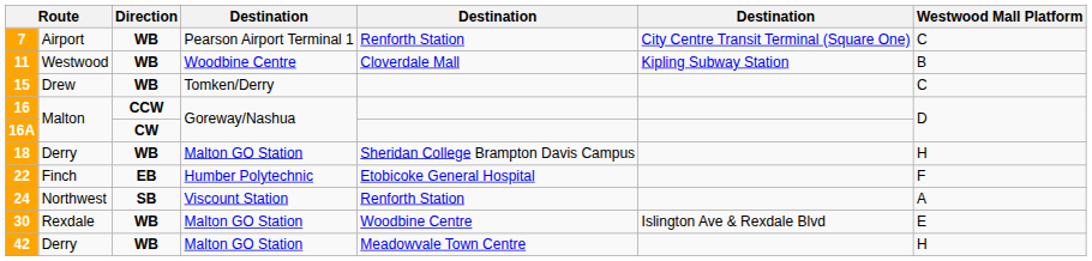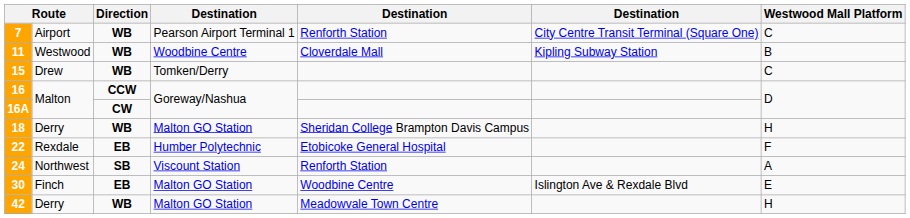 <table class="wikitable">
 <tr>
 <th colspan="2" style="font-weight: bold;">Route</th>
 <th style="font-weight: bold;">Direction</th>
 <th style="font-weight: bold;">Destination</th>
 <th style="font-weight: bold;">Destination</th>
 <th style="font-weight: bold;">Destination</th>
 <th style="font-weight: bold;">Westwood Mall Platform</th>
 </tr>
 <tr>
 <th style="background:orange;color:white" align="center" valign="center">7</th>
 <td>Airport</td>
 <td style="text-align: center; font-weight: bold;">WB</td>
 <td>Pearson Airport Terminal 1</td>
 <td><a href='#'>Renforth Station</a></td>
 <td><a href='#'>City Centre Transit Terminal (Square One)</a></td>
 <td>C</td>
 </tr>
 <tr>
 <th style="background:orange;color:white" align="center" valign="center">11</th>
 <td>Westwood</td>
 <td style="text-align: center; font-weight: bold;">WB</td>
 <td><a href='#'>Woodbine Centre</a></td>
 <td><a href='#'>Cloverdale Mall</a></td>
 <td><a href='#'>Kipling Subway Station</a></td>
 <td>B</td>
 </tr>
 <tr>
 <th style="background:orange;color:white" align="center" valign="center">15</th>
 <td>Drew</td>
 <td style="text-align: center; font-weight: bold;">WB</td>
 <td>Tomken/Derry</td>
 <td></td>
 <td></td>
 <td>C</td>
 </tr>
 <tr>
 <th style="background:orange;color:white" align="center" valign="center">16</th>
 <td rowspan="2">Malton</td>
 <td style="text-align: center; font-weight: bold;">CCW</td>
 <td rowspan="2">Goreway/Nashua</td>
 <td></td>
 <td></td>
 <td rowspan="2">D</td>
 </tr>
 <tr>
 <th style="background:orange;color:white" align="center" valign="center">16A</th>
 <td style="text-align: center; font-weight: bold;">CW</td>
 <td></td>
 <td></td>
 </tr>
 <tr>
 <th style="background:orange;color:white" align="center" valign="center">18</th>
 <td>Derry</td>
 <td style="text-align: center; font-weight: bold;">WB</td>
 <td><a href='#'>Malton GO Station</a></td>
 <td><a href='#'>Sheridan College</a> Brampton Davis Campus</td>
 <td></td>
 <td>H</td>
 </tr>
 <tr>
 <th style="background:orange;color:white" align="center" valign="center">22</th>
-<td>Finch</td>
+<td>Rexdale</td>
 <td style="text-align: center; font-weight: bold;">EB</td>
 <td><a href='#'>Humber Polytechnic</a></td>
 <td><a href='#'>Etobicoke General Hospital</a></td>
 <td></td>
 <td>F</td>
 </tr>
 <tr>
 <th style="background:orange;color:white" align="center" valign="center">24</th>
 <td>Northwest</td>
 <td style="text-align: center; font-weight: bold;">SB</td>
 <td><a href='#'>Viscount Station</a></td>
 <td><a href='#'>Renforth Station</a></td>
 <td></td>
 <td>A</td>
 </tr>
 <tr>
 <th style="background:orange;color:white" align="center" valign="center">30</th>
-<td>Rexdale</td>
-<td style="text-align: center; font-weight: bold;">WB</td>
+<td>Finch</td>
+<td style="text-align: center; font-weight: bold;">EB</td>
 <td><a href='#'>Malton GO Station</a></td>
 <td><a href='#'>Woodbine Centre</a></td>
 <td>Islington Ave & Rexdale Blvd</td>
 <td>E</td>
 </tr>
 <tr>
 <th style="background:orange;color:white" align="center" valign="center">42</th>
 <td>Derry</td>
 <td style="text-align: center; font-weight: bold;">WB</td>
 <td><a href='#'>Malton GO Station</a></td>
 <td><a href='#'>Meadowvale Town Centre</a></td>
 <td></td>
 <td>H</td>
 </tr>
 </table>
